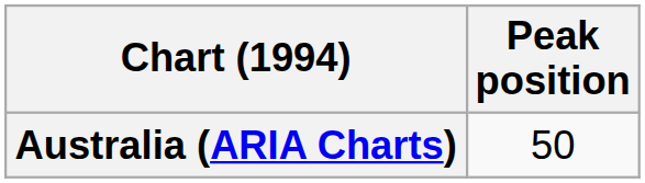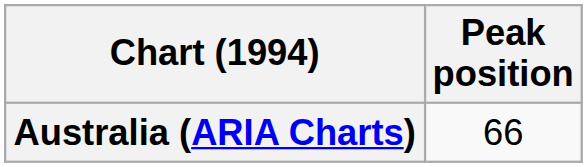 <table class="wikitable plainrowheaders">
 <tr>
 <th scope="col">Chart (1994)</th>
 <th scope="col">Peak<br>position</th>
 </tr>
 <tr>
 <th scope="row">Australia (<a href='#'>ARIA Charts</a>)</th>
-<td style="text-align:center;">50</td>
+<td style="text-align:center;">66</td>
 </tr>
 </table>
